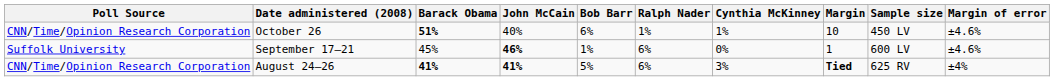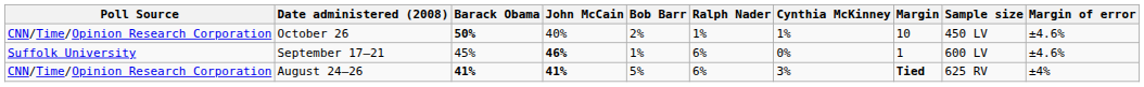 <table class="wikitable collapsible">
 <tr>
 <th>Poll Source</th>
 <th>Date administered (2008)</th>
 <th>Barack Obama</th>
 <th>John McCain</th>
 <th>Bob Barr</th>
 <th>Ralph Nader</th>
 <th>Cynthia McKinney</th>
 <th>Margin</th>
 <th>Sample size</th>
 <th>Margin of error</th>
 </tr>
 <tr>
 <td><a href='#'>CNN</a>/<a href='#'>Time</a>/<a href='#'>Opinion Research Corporation</a></td>
 <td>October 26</td>
-<td><strong>51%</strong></td>
+<td><strong>50%</strong></td>
 <td>40%</td>
-<td>6%</td>
+<td>2%</td>
 <td>1%</td>
 <td>1%</td>
 <td>10</td>
 <td>450 LV</td>
 <td>±4.6%</td>
 </tr>
 <tr>
 <td><a href='#'>Suffolk University</a></td>
 <td>September 17–21</td>
 <td>45%</td>
 <td><strong>46%</strong></td>
 <td>1%</td>
 <td>6%</td>
 <td>0%</td>
 <td>1</td>
 <td>600 LV</td>
 <td>±4.6%</td>
 </tr>
 <tr>
 <td><a href='#'>CNN</a>/<a href='#'>Time</a>/<a href='#'>Opinion Research Corporation</a></td>
 <td>August 24–26</td>
 <td><strong>41%</strong></td>
 <td><strong>41%</strong></td>
 <td>5%</td>
 <td>6%</td>
 <td>3%</td>
 <td><strong>Tied</strong></td>
 <td>625 RV</td>
 <td>±4%</td>
 </tr>
 </table>
